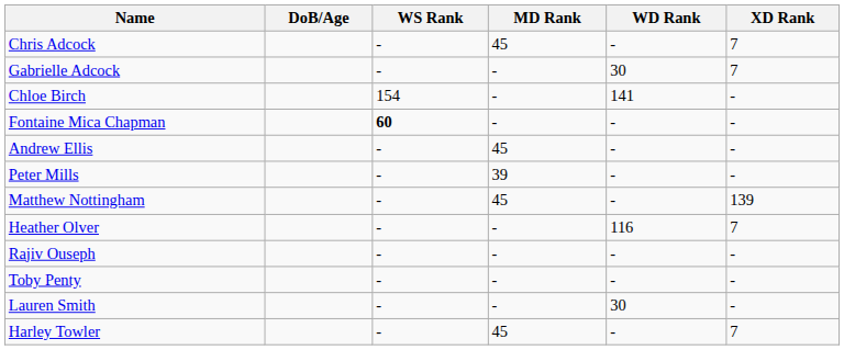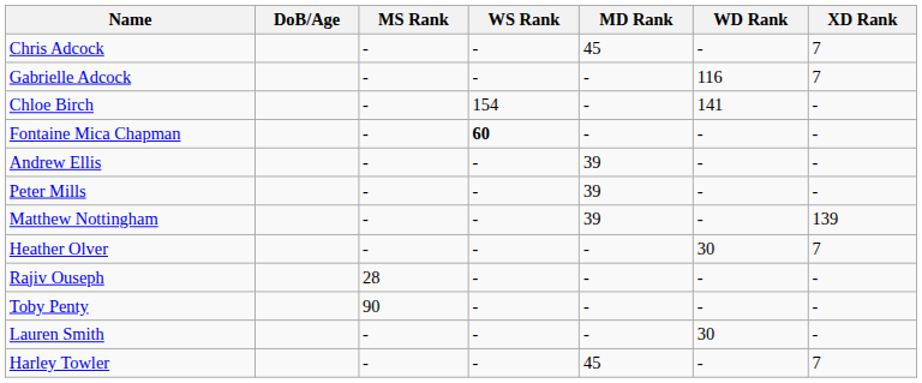 <table class="wikitable"  style="width:800px; font-size:95%;">
 <tr>
 <th align="left">Name</th>
 <th align="left">DoB/Age</th>
+<th align="left">MS Rank</th>
 <th align="left">WS Rank</th>
 <th align="left">MD Rank</th>
 <th align="left">WD Rank</th>
 <th align="left">XD Rank</th>
 </tr>
 <tr>
 <td><a href='#'>Chris Adcock</a></td>
 <td></td>
+<td>-</td>
 <td>-</td>
 <td>45</td>
 <td>-</td>
 <td>7</td>
 </tr>
 <tr>
 <td><a href='#'>Gabrielle Adcock</a></td>
 <td></td>
 <td>-</td>
 <td>-</td>
-<td>30</td>
+<td>-</td>
+<td>116</td>
 <td>7</td>
 </tr>
 <tr>
 <td><a href='#'>Chloe Birch</a></td>
 <td></td>
+<td>-</td>
 <td>154</td>
 <td>-</td>
 <td>141</td>
 <td>-</td>
 </tr>
 <tr>
 <td><a href='#'>Fontaine Mica Chapman</a></td>
 <td></td>
+<td>-</td>
 <td><strong>60</strong></td>
 <td>-</td>
 <td>-</td>
 <td>-</td>
 </tr>
 <tr>
 <td><a href='#'>Andrew Ellis</a></td>
 <td></td>
 <td>-</td>
-<td>45</td>
+<td>-</td>
+<td>39</td>
 <td>-</td>
 <td>-</td>
 </tr>
 <tr>
 <td><a href='#'>Peter Mills</a></td>
 <td></td>
+<td>-</td>
 <td>-</td>
 <td>39</td>
 <td>-</td>
 <td>-</td>
 </tr>
 <tr>
 <td><a href='#'>Matthew Nottingham</a></td>
 <td></td>
 <td>-</td>
-<td>45</td>
+<td>-</td>
+<td>39</td>
 <td>-</td>
 <td>139</td>
 </tr>
 <tr>
 <td><a href='#'>Heather Olver</a></td>
 <td></td>
 <td>-</td>
 <td>-</td>
-<td>116</td>
+<td>-</td>
+<td>30</td>
 <td>7</td>
 </tr>
 <tr>
 <td><a href='#'>Rajiv Ouseph</a></td>
 <td></td>
+<td>28</td>
 <td>-</td>
 <td>-</td>
 <td>-</td>
 <td>-</td>
 </tr>
 <tr>
 <td><a href='#'>Toby Penty</a></td>
 <td></td>
+<td>90</td>
 <td>-</td>
 <td>-</td>
 <td>-</td>
 <td>-</td>
 </tr>
 <tr>
 <td><a href='#'>Lauren Smith</a></td>
 <td></td>
 <td>-</td>
 <td>-</td>
+<td>-</td>
 <td>30</td>
 <td>-</td>
 </tr>
 <tr>
 <td><a href='#'>Harley Towler</a></td>
 <td></td>
 <td>-</td>
+<td>-</td>
 <td>45</td>
 <td>-</td>
 <td>7</td>
 </tr>
 </table>
